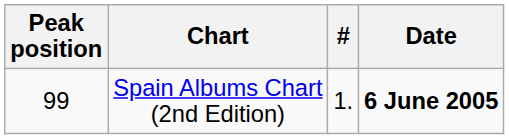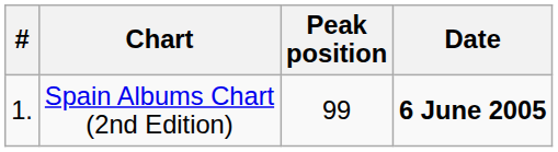 <table class="wikitable">
 <tr>
+<th>#</th>
+<th>Chart</th>
 <th>Peak<br>position</th>
-<th>Chart</th>
-<th>#</th>
 <th>Date</th>
 </tr>
 <tr>
+<td>1.</td>
+<td align="center"><a href='#'>Spain Albums Chart</a><br>(2nd Edition)</td>
 <td align="center">99</td>
-<td align="center"><a href='#'>Spain Albums Chart</a><br>(2nd Edition)</td>
-<td>1.</td>
 <td align="center"><strong>6 June 2005</strong></td>
 </tr>
 </table>
